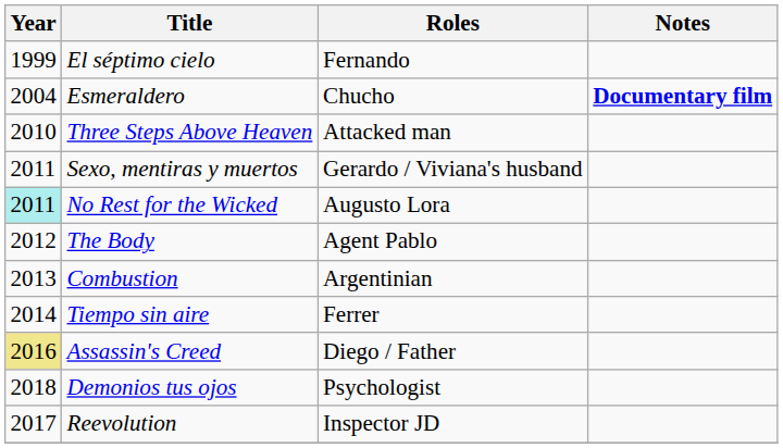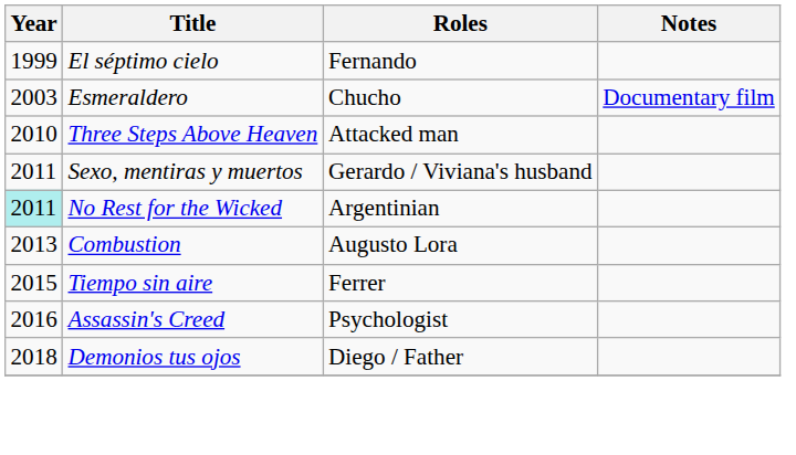 <table class="wikitable sortable">
 <tr>
 <th>Year</th>
 <th>Title</th>
 <th>Roles</th>
 <th>Notes</th>
 </tr>
 <tr>
 <td>1999</td>
 <td><em>El séptimo cielo</em></td>
 <td>Fernando</td>
 <td></td>
 </tr>
 <tr>
-<td>2004</td>
+<td>2003</td>
 <td><em>Esmeraldero</em></td>
 <td>Chucho</td>
-<td><strong><a href='#'>Documentary film</a></strong></td>
+<td><a href='#'>Documentary film</a></td>
 </tr>
 <tr>
 <td>2010</td>
 <td><em><a href='#'>Three Steps Above Heaven</a></em></td>
 <td>Attacked man</td>
 <td></td>
 </tr>
 <tr>
 <td>2011</td>
 <td><em>Sexo, mentiras y muertos</em></td>
 <td>Gerardo / Viviana's husband</td>
 <td></td>
 </tr>
 <tr>
 <td style="background: paleturquoise;">2011</td>
 <td><em><a href='#'>No Rest for the Wicked</a></em></td>
-<td>Augusto Lora</td>
-<td></td>
-</tr>
-<tr>
-<td>2012</td>
-<td><em><a href='#'>The Body</a></em></td>
-<td>Agent Pablo</td>
+<td>Argentinian</td>
 <td></td>
 </tr>
 <tr>
 <td>2013</td>
 <td><em><a href='#'>Combustion</a></em></td>
-<td>Argentinian</td>
+<td>Augusto Lora</td>
 <td></td>
 </tr>
 <tr>
-<td>2014</td>
+<td>2015</td>
 <td><em><a href='#'>Tiempo sin aire</a></em></td>
 <td>Ferrer</td>
 <td></td>
 </tr>
 <tr>
-<td style="background: khaki;">2016</td>
+<td>2016</td>
 <td><em><a href='#'>Assassin's Creed</a></em></td>
-<td>Diego / Father</td>
+<td>Psychologist</td>
 <td></td>
 </tr>
 <tr>
 <td>2018</td>
 <td><em><a href='#'>Demonios tus ojos</a></em></td>
-<td>Psychologist</td>
-<td></td>
-</tr>
-<tr>
-<td>2017</td>
-<td><em>Reevolution</em></td>
-<td>Inspector JD</td>
+<td>Diego / Father</td>
 <td></td>
 </tr>
 <tr>
 </tr>
 </table>
